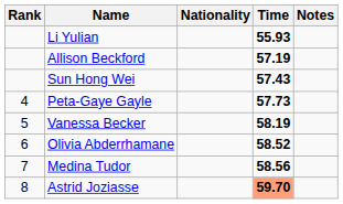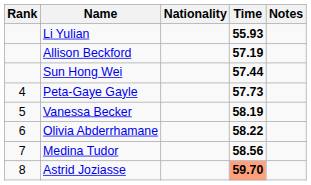 <table class="wikitable sortable" style="text-align:center">
 <tr>
 <th>Rank</th>
 <th>Name</th>
 <th>Nationality</th>
 <th>Time</th>
 <th>Notes</th>
 </tr>
 <tr>
 <td></td>
 <td align=left><a href='#'>Li Yulian</a></td>
 <td align=left></td>
 <td><strong>55.93</strong></td>
 <td></td>
 </tr>
 <tr>
 <td></td>
 <td align=left><a href='#'>Allison Beckford</a></td>
 <td align=left></td>
 <td><strong>57.19</strong></td>
 <td></td>
 </tr>
 <tr>
 <td></td>
 <td align=left><a href='#'>Sun Hong Wei</a></td>
 <td align=left></td>
-<td><strong>57.43</strong></td>
+<td><strong>57.44</strong></td>
 <td></td>
 </tr>
 <tr>
 <td>4</td>
 <td align=left><a href='#'>Peta-Gaye Gayle</a></td>
 <td align=left></td>
 <td><strong>57.73</strong></td>
 <td></td>
 </tr>
 <tr>
 <td>5</td>
 <td align=left><a href='#'>Vanessa Becker</a></td>
 <td align=left></td>
 <td><strong>58.19</strong></td>
 <td></td>
 </tr>
 <tr>
 <td>6</td>
 <td align=left><a href='#'>Olivia Abderrhamane</a></td>
 <td align=left></td>
-<td><strong>58.52</strong></td>
+<td><strong>58.22</strong></td>
 <td></td>
 </tr>
 <tr>
 <td>7</td>
 <td align=left><a href='#'>Medina Tudor</a></td>
 <td align=left></td>
 <td><strong>58.56</strong></td>
 <td></td>
 </tr>
 <tr>
 <td>8</td>
 <td align=left><a href='#'>Astrid Joziasse</a></td>
 <td align=left></td>
 <td style="background: lightsalmon;"><strong>59.70</strong></td>
 <td></td>
 </tr>
 </table>
